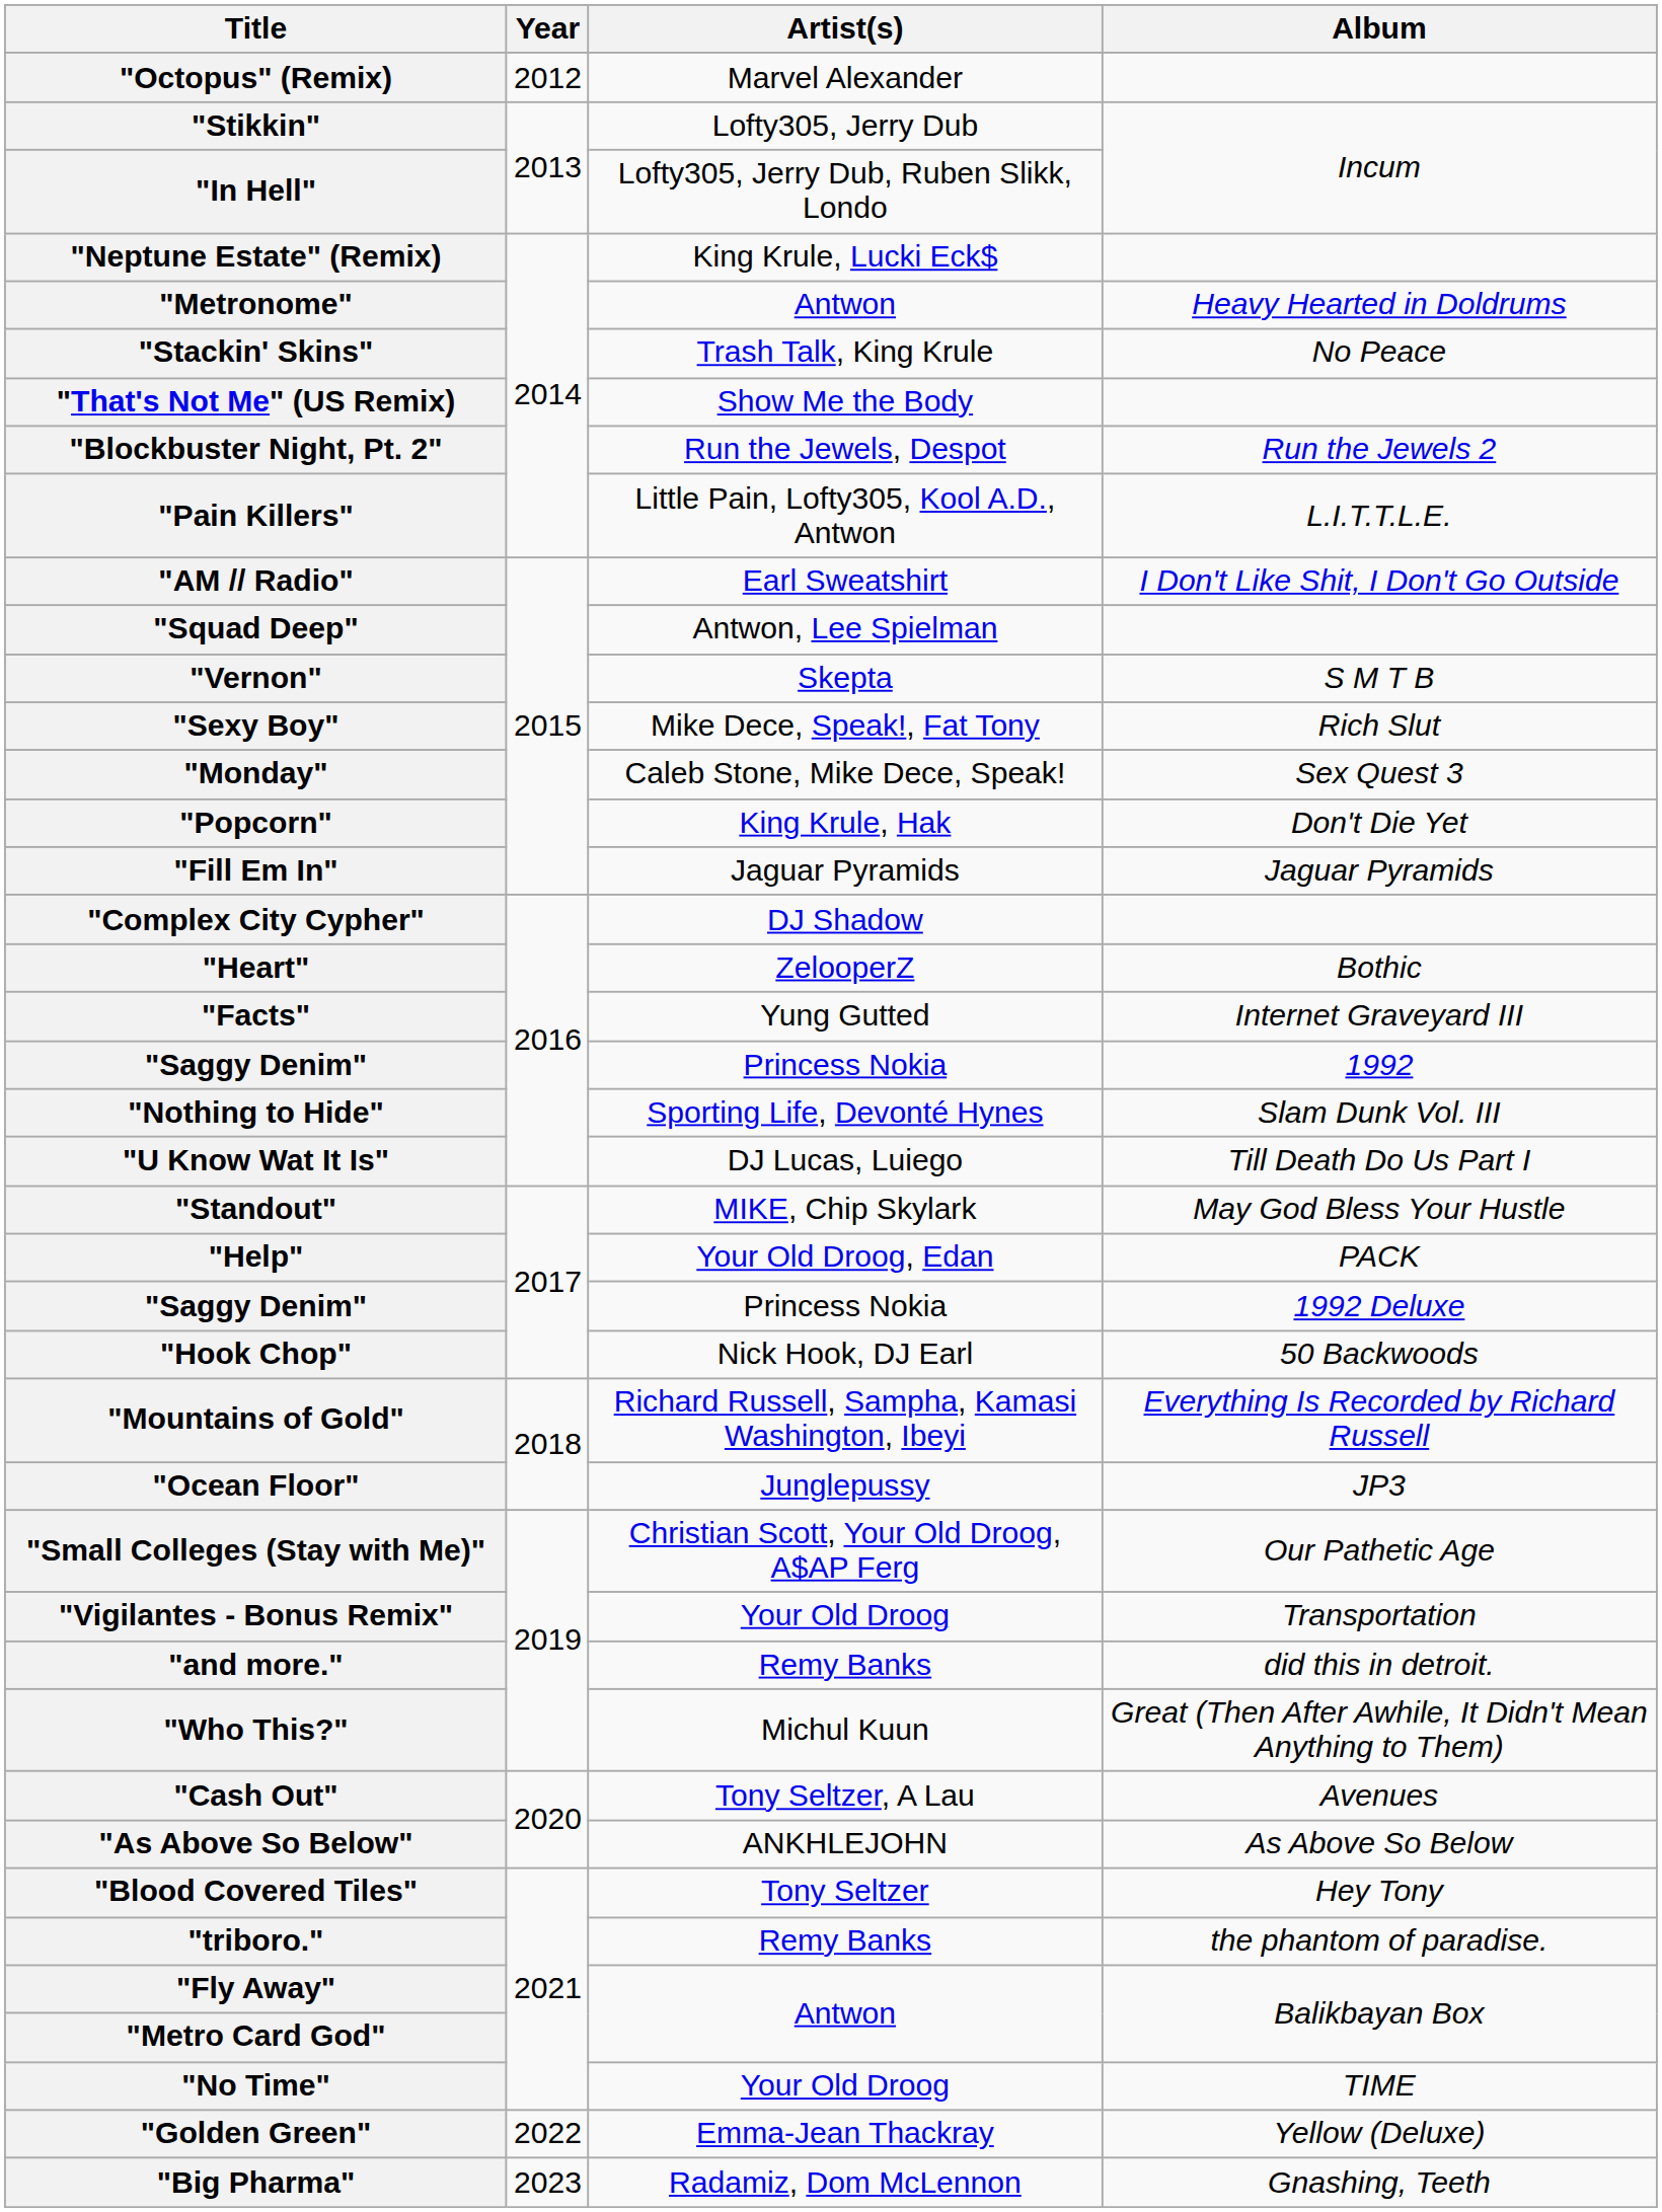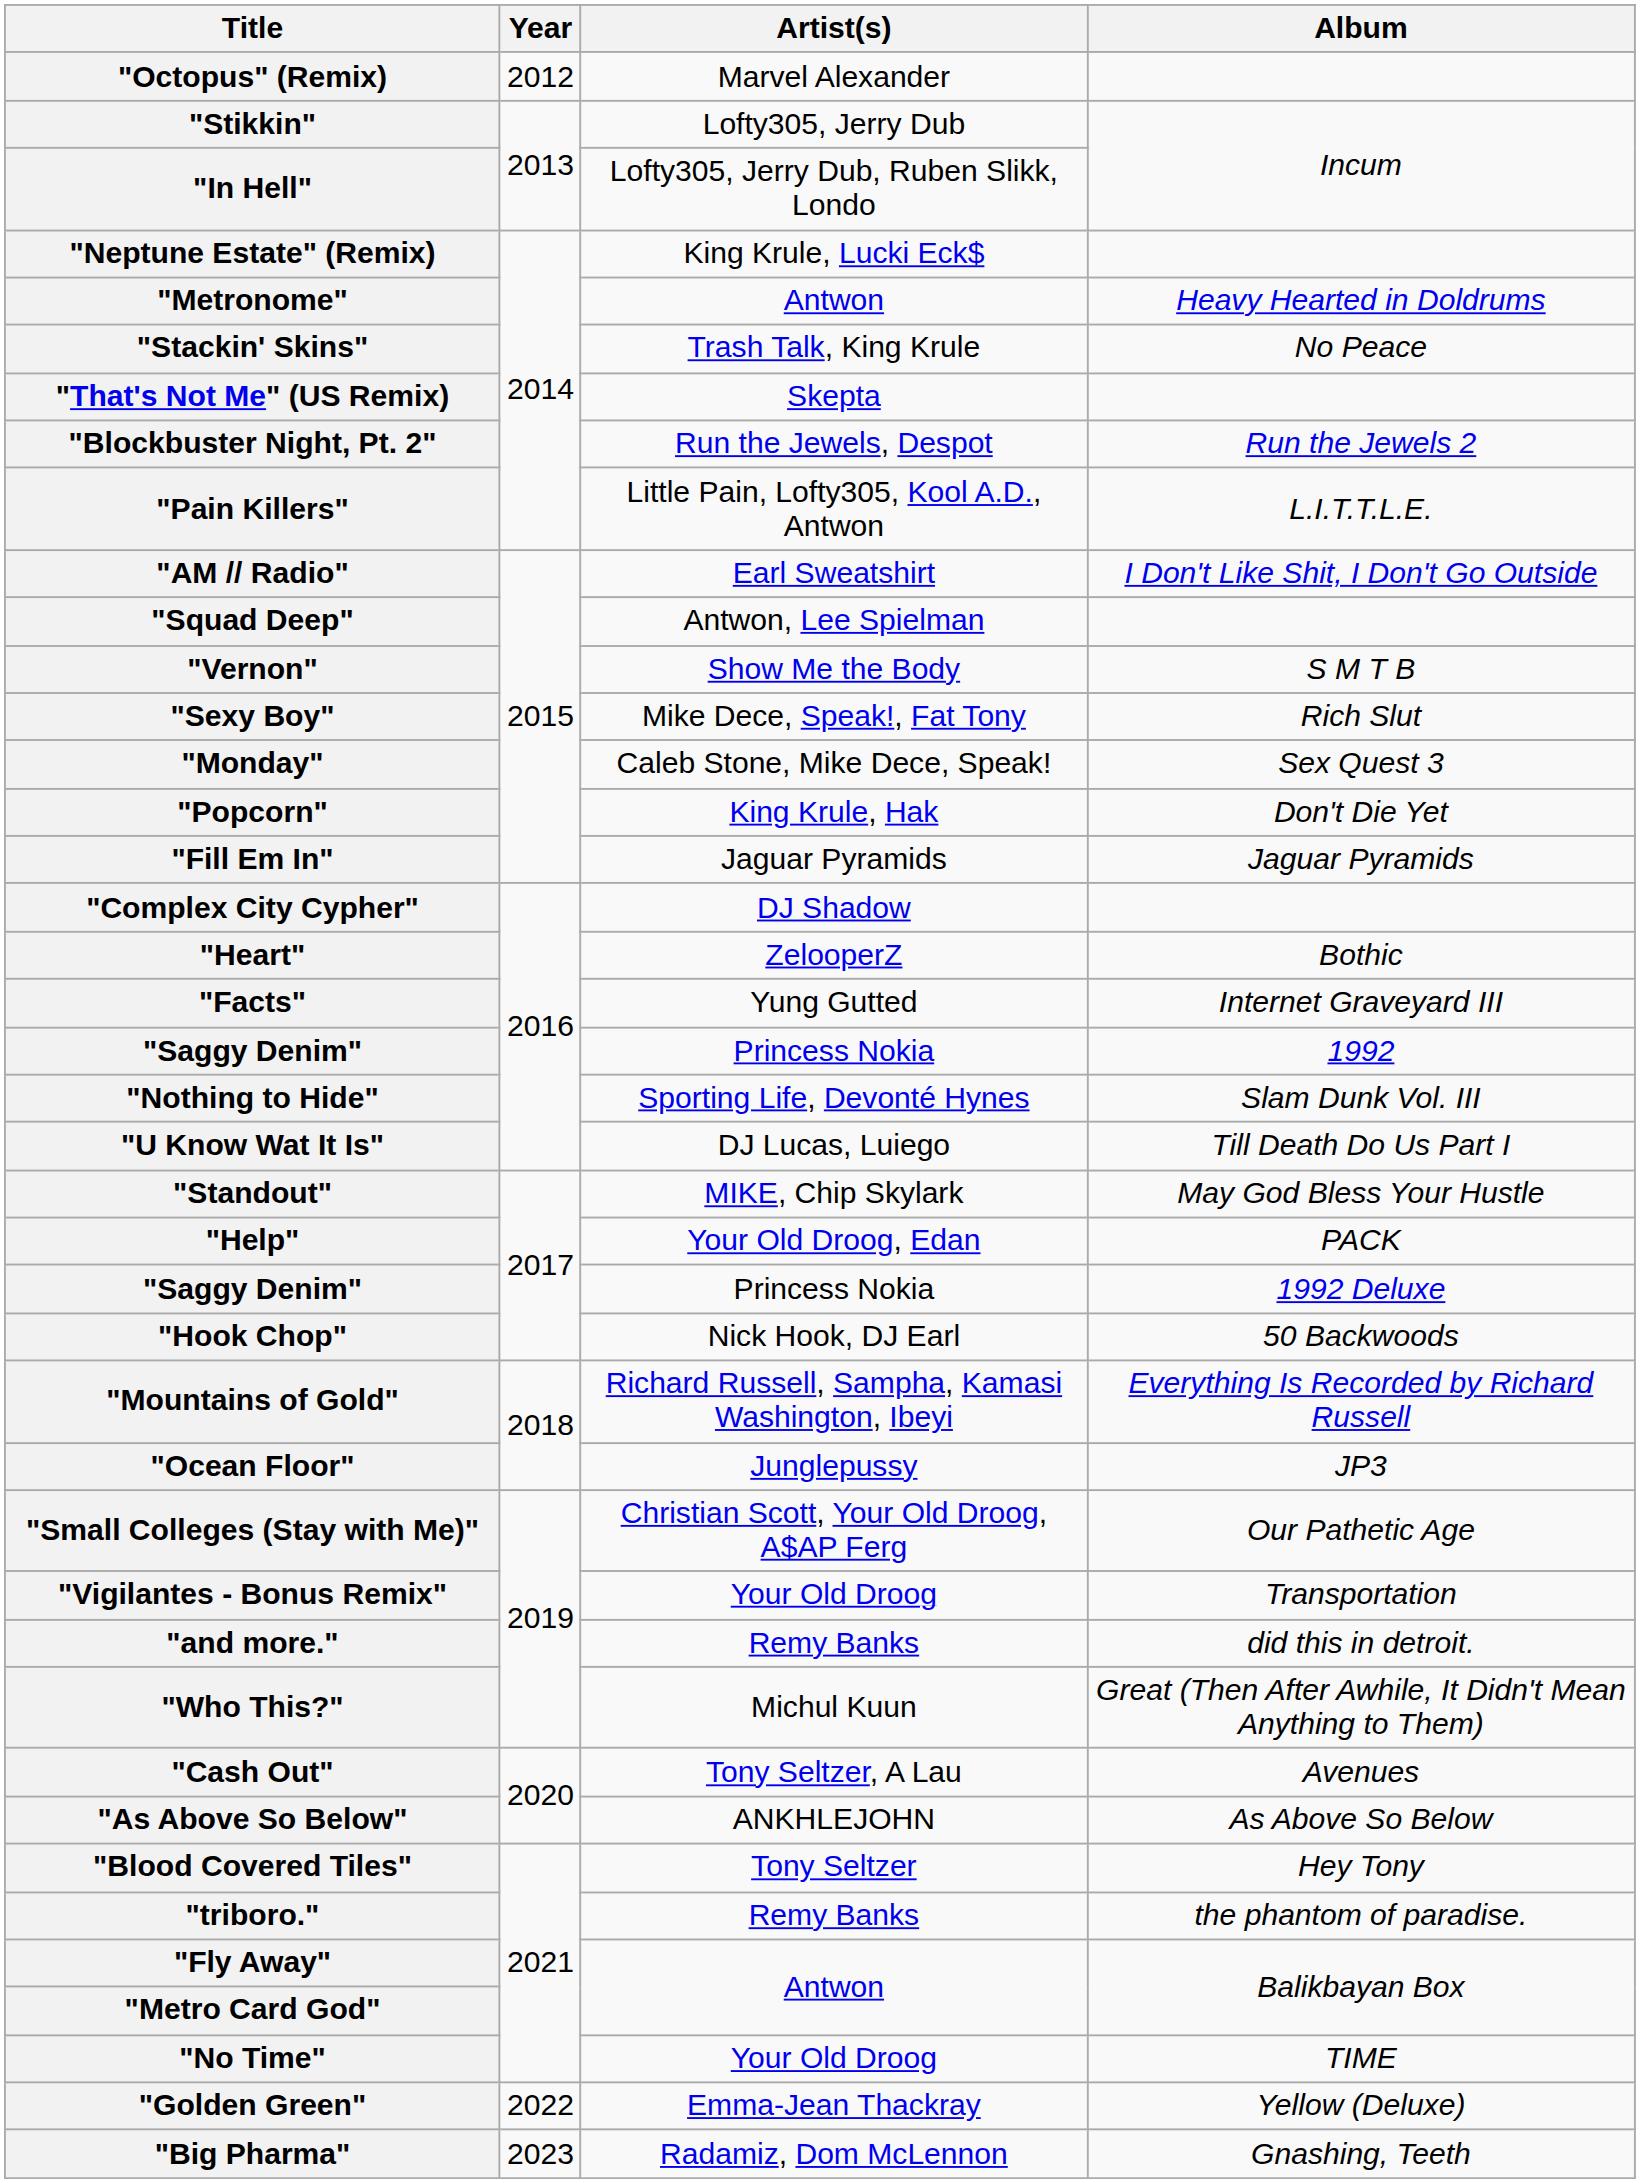 <table class="wikitable plainrowheaders" style="text-align:center;">
 <tr>
 <th scope="col" style="width:16em;">Title</th>
 <th scope="col">Year</th>
 <th scope="col">Artist(s)</th>
 <th scope="col">Album</th>
 </tr>
 <tr>
 <th scope="row">"Octopus" (Remix)</th>
 <td>2012</td>
 <td>Marvel Alexander</td>
 <td></td>
 </tr>
 <tr>
 <th scope="row">"Stikkin"</th>
 <td rowspan="2">2013</td>
 <td>Lofty305, Jerry Dub</td>
 <td rowspan="2"><em>Incum</em></td>
 </tr>
 <tr>
 <th scope="row">"In Hell"</th>
 <td>Lofty305, Jerry Dub, Ruben Slikk, Londo</td>
 </tr>
 <tr>
 <th scope="row">"Neptune Estate" (Remix)</th>
 <td rowspan="6">2014</td>
 <td>King Krule, <a href='#'>Lucki Eck$</a></td>
 <td></td>
 </tr>
 <tr>
 <th scope="row">"Metronome"</th>
 <td><a href='#'>Antwon</a></td>
 <td><em><a href='#'>Heavy Hearted in Doldrums</a></em></td>
 </tr>
 <tr>
 <th scope="row">"Stackin' Skins"</th>
 <td><a href='#'>Trash Talk</a>, King Krule</td>
 <td><em>No Peace</em></td>
 </tr>
 <tr>
 <th scope="row">"<a href='#'>That's Not Me</a>" (US Remix)</th>
-<td><a href='#'>Show Me the Body</a></td>
+<td><a href='#'>Skepta</a></td>
 <td></td>
 </tr>
 <tr>
 <th scope="row">"Blockbuster Night, Pt. 2"</th>
 <td><a href='#'>Run the Jewels</a>, <a href='#'>Despot</a></td>
 <td><em><a href='#'>Run the Jewels 2</a></em></td>
 </tr>
 <tr>
 <th scope="row">"Pain Killers"</th>
 <td>Little Pain, Lofty305, <a href='#'>Kool A.D.</a>, Antwon</td>
 <td><em>L.I.T.T.L.E.</em></td>
 </tr>
 <tr>
 <th scope="row">"AM // Radio"</th>
 <td rowspan="7">2015</td>
 <td><a href='#'>Earl Sweatshirt</a></td>
 <td><em><a href='#'>I Don't Like Shit, I Don't Go Outside</a></em></td>
 </tr>
 <tr>
 <th scope="row">"Squad Deep"</th>
 <td>Antwon, <a href='#'>Lee Spielman</a></td>
 <td></td>
 </tr>
 <tr>
 <th scope="row">"Vernon"</th>
-<td><a href='#'>Skepta</a></td>
+<td><a href='#'>Show Me the Body</a></td>
 <td><em>S M T B</em></td>
 </tr>
 <tr>
 <th scope="row">"Sexy Boy"</th>
 <td>Mike Dece, <a href='#'>Speak!</a>, <a href='#'>Fat Tony</a></td>
 <td><em>Rich Slut</em></td>
 </tr>
 <tr>
 <th scope="row">"Monday"</th>
 <td>Caleb Stone, Mike Dece, Speak!</td>
 <td><em>Sex Quest 3</em></td>
 </tr>
 <tr>
 <th scope="row">"Popcorn"</th>
 <td><a href='#'>King Krule</a>, <a href='#'>Hak</a></td>
 <td><em>Don't Die Yet</em></td>
 </tr>
 <tr>
 <th scope="row">"Fill Em In"</th>
 <td>Jaguar Pyramids</td>
 <td><em>Jaguar Pyramids</em></td>
 </tr>
 <tr>
 <th scope="row">"Complex City Cypher"</th>
 <td rowspan="6">2016</td>
 <td><a href='#'>DJ Shadow</a></td>
 <td></td>
 </tr>
 <tr>
 <th scope="row">"Heart"</th>
 <td><a href='#'>ZelooperZ</a></td>
 <td><em>Bothic</em></td>
 </tr>
 <tr>
 <th scope="row">"Facts"</th>
 <td>Yung Gutted</td>
 <td><em>Internet Graveyard III</em></td>
 </tr>
 <tr>
 <th scope="row">"Saggy Denim"</th>
 <td><a href='#'>Princess Nokia</a></td>
 <td><em><a href='#'>1992</a></em></td>
 </tr>
 <tr>
 <th scope="row">"Nothing to Hide"</th>
 <td><a href='#'>Sporting Life</a>, <a href='#'>Devonté Hynes</a></td>
 <td><em>Slam Dunk Vol. III</em></td>
 </tr>
 <tr>
 <th scope="row">"U Know Wat It Is"</th>
 <td>DJ Lucas, Luiego</td>
 <td><em>Till Death Do Us Part I</em></td>
 </tr>
 <tr>
 <th scope="row">"Standout"</th>
 <td rowspan="4">2017</td>
 <td><a href='#'>MIKE</a>, Chip Skylark</td>
 <td><em>May God Bless Your Hustle</em></td>
 </tr>
 <tr>
 <th scope="row">"Help"</th>
 <td><a href='#'>Your Old Droog</a>, <a href='#'>Edan</a></td>
 <td><em>PACK</em></td>
 </tr>
 <tr>
 <th scope="row">"Saggy Denim"</th>
 <td>Princess Nokia</td>
 <td><em><a href='#'>1992 Deluxe</a></em></td>
 </tr>
 <tr>
 <th scope="row">"Hook Chop"</th>
 <td>Nick Hook, DJ Earl</td>
 <td><em>50 Backwoods</em></td>
 </tr>
 <tr>
 <th scope="row">"Mountains of Gold"</th>
 <td rowspan="2">2018</td>
 <td><a href='#'>Richard Russell</a>, <a href='#'>Sampha</a>, <a href='#'>Kamasi Washington</a>, <a href='#'>Ibeyi</a></td>
 <td><em><a href='#'>Everything Is Recorded by Richard Russell</a></em></td>
 </tr>
 <tr>
 <th scope="row">"Ocean Floor"</th>
 <td><a href='#'>Junglepussy</a></td>
 <td><em>JP3</em></td>
 </tr>
 <tr>
 <th scope="row">"Small Colleges (Stay with Me)"</th>
 <td rowspan="4">2019</td>
 <td><a href='#'>Christian Scott</a>, <a href='#'>Your Old Droog</a>, <a href='#'>A$AP Ferg</a></td>
 <td><em>Our Pathetic Age</em></td>
 </tr>
 <tr>
 <th scope="row">"Vigilantes - Bonus Remix"</th>
 <td><a href='#'>Your Old Droog</a></td>
 <td><em>Transportation</em></td>
 </tr>
 <tr>
 <th scope="row">"and more."</th>
 <td><a href='#'>Remy Banks</a></td>
 <td><em>did this in detroit.</em></td>
 </tr>
 <tr>
 <th scope="row">"Who This?"</th>
 <td>Michul Kuun</td>
 <td><em>Great (Then After Awhile, It Didn't Mean Anything to Them)</em></td>
 </tr>
 <tr>
 <th scope="row">"Cash Out"</th>
 <td rowspan="2">2020</td>
 <td><a href='#'>Tony Seltzer</a>, A Lau</td>
 <td><em>Avenues</em></td>
 </tr>
 <tr>
 <th scope="row">"As Above So Below"</th>
 <td>ANKHLEJOHN</td>
 <td><em>As Above So Below</em></td>
 </tr>
 <tr>
 <th scope="row">"Blood Covered Tiles"</th>
 <td rowspan="5">2021</td>
 <td><a href='#'>Tony Seltzer</a></td>
 <td><em>Hey Tony</em></td>
 </tr>
 <tr>
 <th scope="row">"triboro."</th>
 <td><a href='#'>Remy Banks</a></td>
 <td><em>the phantom of paradise.</em></td>
 </tr>
 <tr>
 <th scope="row">"Fly Away"</th>
 <td rowspan="2"><a href='#'>Antwon</a></td>
 <td rowspan="2"><em>Balikbayan Box</em></td>
 </tr>
 <tr>
 <th scope="row">"Metro Card God"</th>
 </tr>
 <tr>
 <th scope="row">"No Time"</th>
 <td><a href='#'>Your Old Droog</a></td>
 <td><em>TIME</em></td>
 </tr>
 <tr>
 <th scope="row">"Golden Green"</th>
 <td>2022</td>
 <td><a href='#'>Emma-Jean Thackray</a></td>
 <td><em>Yellow (Deluxe)</em></td>
 </tr>
 <tr>
 <th scope="row">"Big Pharma"</th>
 <td>2023</td>
 <td><a href='#'>Radamiz</a>, <a href='#'>Dom McLennon</a></td>
 <td><em>Gnashing, Teeth</em></td>
 </tr>
 </table>
